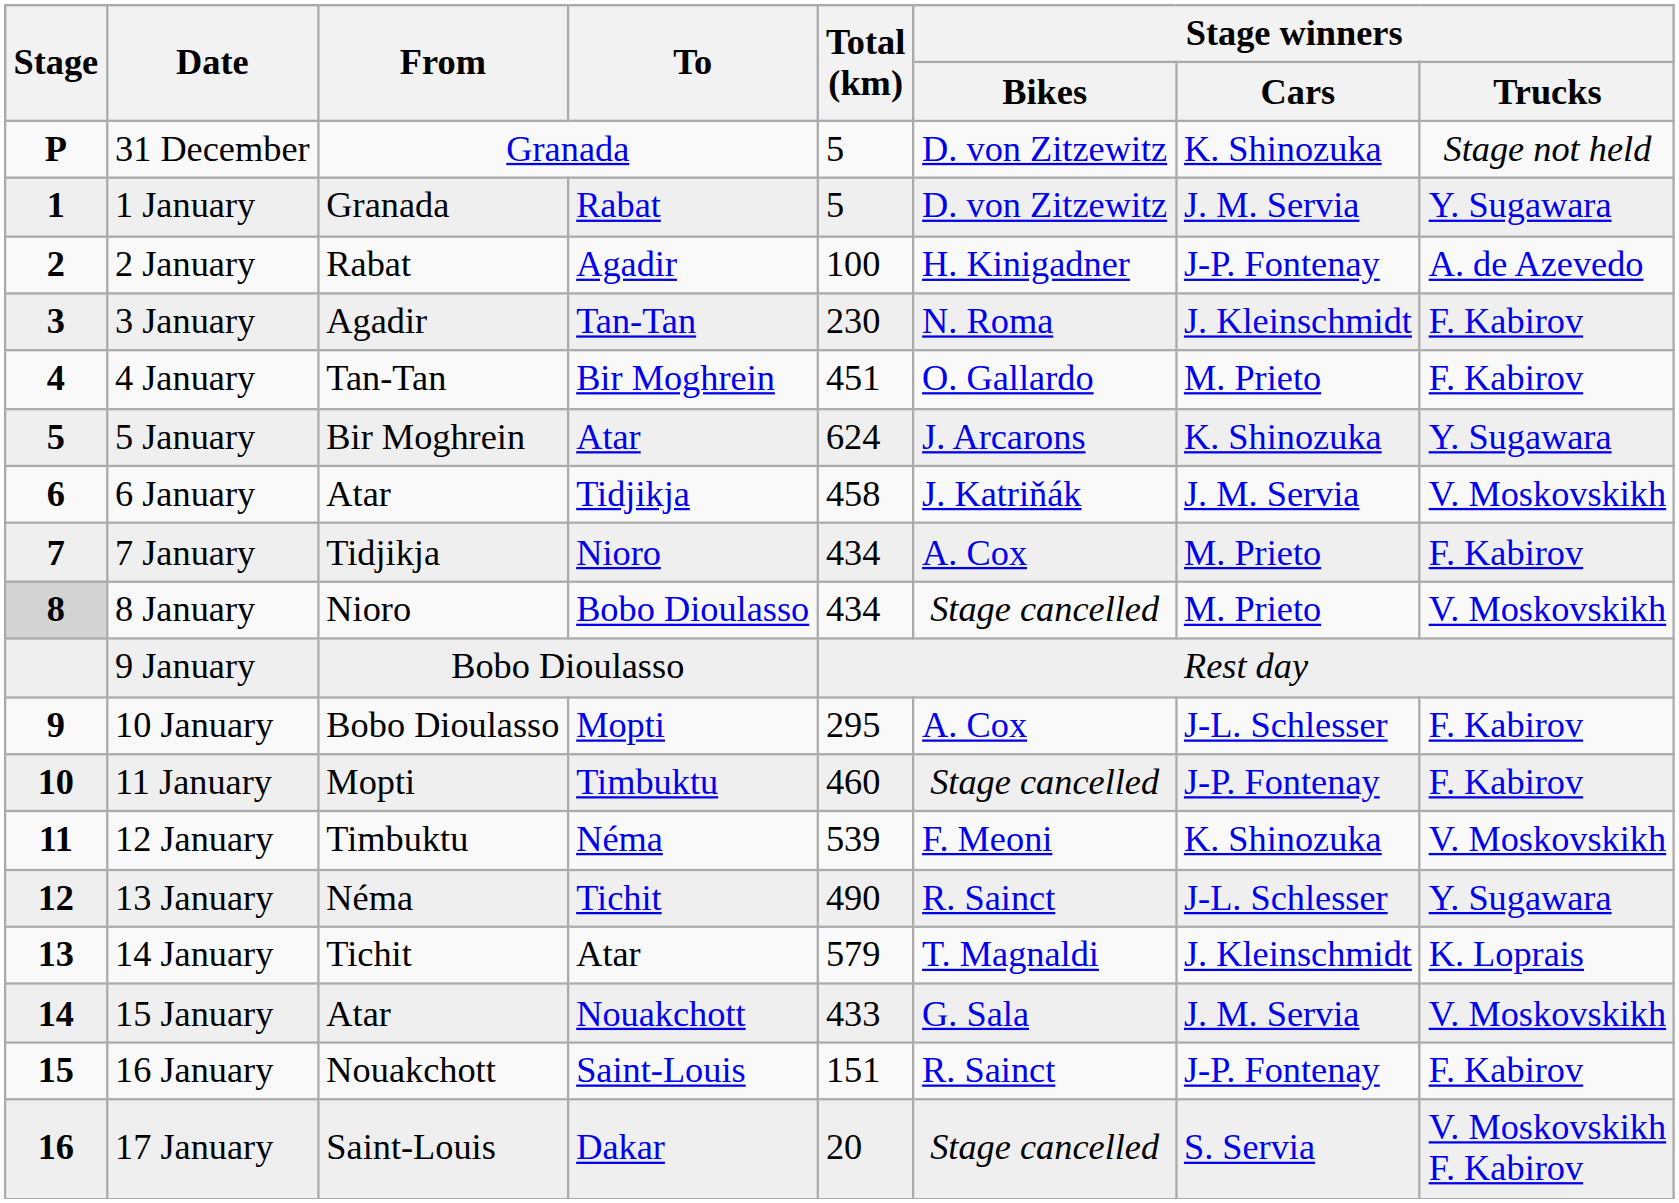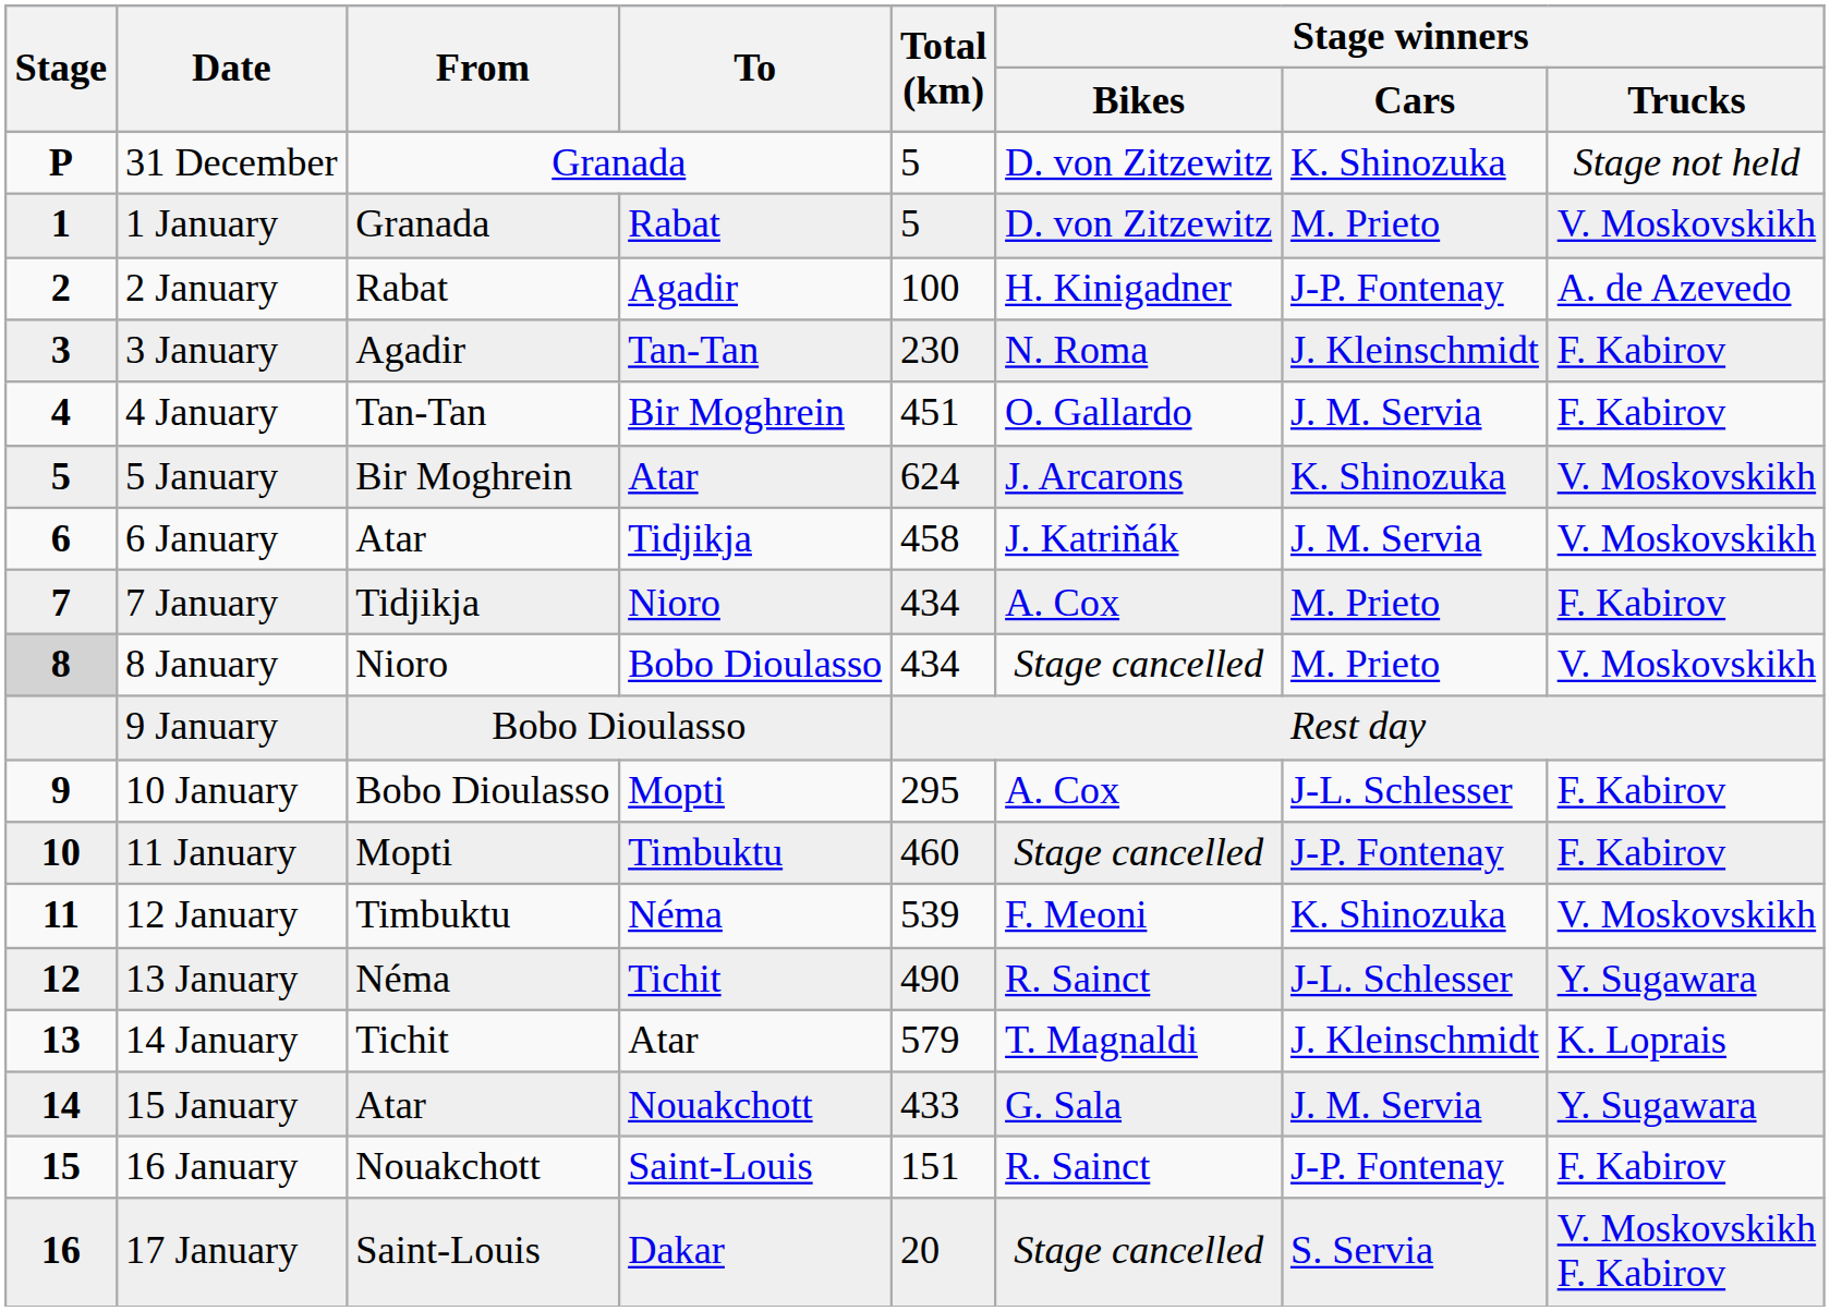 <table class="wikitable sortable">
 <tr style="background:lightsteelblue;">
 <th rowspan=2 align=center>Stage</th>
 <th rowspan=2 align=center>Date</th>
 <th rowspan=2 align=center>From</th>
 <th rowspan=2 align=center>To</th>
 <th rowspan=2 align=center>Total<br>(km)</th>
 <th colspan=3 align=center>Stage winners</th>
 </tr>
 <tr>
 <th align=center>Bikes</th>
 <th align=center>Cars</th>
 <th align=center>Trucks</th>
 </tr>
 <tr>
 <td align=center><strong>P</strong></td>
 <td>31 December</td>
 <td colspan=2 align=center> <a href='#'>Granada</a></td>
 <td>5</td>
 <td> <a href='#'>D. von Zitzewitz</a></td>
 <td> <a href='#'>K. Shinozuka</a></td>
 <td align=center><em>Stage not held</em></td>
 </tr>
 <tr style="background:#efefef;">
 <td align=center><strong>1</strong></td>
 <td>1 January</td>
 <td> Granada</td>
 <td> <a href='#'>Rabat</a></td>
 <td>5</td>
 <td> <a href='#'>D. von Zitzewitz</a></td>
-<td> <a href='#'>J. M. Servia</a></td>
-<td> <a href='#'>Y. Sugawara</a></td>
+<td> <a href='#'>M. Prieto</a></td>
+<td> <a href='#'>V. Moskovskikh</a></td>
 </tr>
 <tr>
 <td align=center><strong>2</strong></td>
 <td>2 January</td>
 <td> Rabat</td>
 <td> <a href='#'>Agadir</a></td>
 <td>100</td>
 <td> <a href='#'>H. Kinigadner</a></td>
 <td> <a href='#'>J-P. Fontenay</a></td>
 <td> <a href='#'>A. de Azevedo</a></td>
 </tr>
 <tr style="background:#efefef;">
 <td align=center><strong>3</strong></td>
 <td>3 January</td>
 <td> Agadir</td>
 <td> <a href='#'>Tan-Tan</a></td>
 <td>230</td>
 <td> <a href='#'>N. Roma</a></td>
 <td> <a href='#'>J. Kleinschmidt</a></td>
 <td> <a href='#'>F. Kabirov</a></td>
 </tr>
 <tr>
 <td align=center><strong>4</strong></td>
 <td>4 January</td>
 <td> Tan-Tan</td>
 <td> <a href='#'>Bir Moghrein</a></td>
 <td>451</td>
 <td> <a href='#'>O. Gallardo</a></td>
-<td> <a href='#'>M. Prieto</a></td>
+<td> <a href='#'>J. M. Servia</a></td>
 <td> <a href='#'>F. Kabirov</a></td>
 </tr>
 <tr style="background:#efefef;">
 <td align=center><strong>5</strong></td>
 <td>5 January</td>
 <td> Bir Moghrein</td>
 <td> <a href='#'>Atar</a></td>
 <td>624</td>
 <td> <a href='#'>J. Arcarons</a></td>
 <td> <a href='#'>K. Shinozuka</a></td>
-<td> <a href='#'>Y. Sugawara</a></td>
+<td> <a href='#'>V. Moskovskikh</a></td>
 </tr>
 <tr>
 <td align=center><strong>6</strong></td>
 <td>6 January</td>
 <td> Atar</td>
 <td> <a href='#'>Tidjikja</a></td>
 <td>458</td>
 <td> <a href='#'>J. Katriňák</a></td>
 <td> <a href='#'>J. M. Servia</a></td>
 <td> <a href='#'>V. Moskovskikh</a></td>
 </tr>
 <tr style="background:#efefef;">
 <td align=center><strong>7</strong></td>
 <td>7 January</td>
 <td> Tidjikja</td>
 <td> <a href='#'>Nioro</a></td>
 <td>434</td>
 <td> <a href='#'>A. Cox</a></td>
 <td> <a href='#'>M. Prieto</a></td>
 <td> <a href='#'>F. Kabirov</a></td>
 </tr>
 <tr>
 <td align=center style="background: lightgrey;"><strong>8</strong></td>
 <td>8 January</td>
 <td> Nioro</td>
 <td> <a href='#'>Bobo Dioulasso</a></td>
 <td>434</td>
 <td align=center><em>Stage cancelled</em></td>
 <td> <a href='#'>M. Prieto</a></td>
 <td> <a href='#'>V. Moskovskikh</a></td>
 </tr>
 <tr style="background:#efefef;">
 <td></td>
 <td>9 January</td>
 <td colspan=2 align=center> Bobo Dioulasso</td>
 <td colspan=4 align=center><em>Rest day</em></td>
 </tr>
 <tr>
 <td align=center><strong>9</strong></td>
 <td>10 January</td>
 <td> Bobo Dioulasso</td>
 <td> <a href='#'>Mopti</a></td>
 <td>295</td>
 <td> <a href='#'>A. Cox</a></td>
 <td> <a href='#'>J-L. Schlesser</a></td>
 <td> <a href='#'>F. Kabirov</a></td>
 </tr>
 <tr style="background:#efefef;">
 <td align=center><strong>10</strong></td>
 <td>11 January</td>
 <td> Mopti</td>
 <td> <a href='#'>Timbuktu</a></td>
 <td>460</td>
 <td align=center><em>Stage cancelled</em></td>
 <td> <a href='#'>J-P. Fontenay</a></td>
 <td> <a href='#'>F. Kabirov</a></td>
 </tr>
 <tr>
 <td align=center><strong>11</strong></td>
 <td>12 January</td>
 <td> Timbuktu</td>
 <td> <a href='#'>Néma</a></td>
 <td>539</td>
 <td> <a href='#'>F. Meoni</a></td>
 <td> <a href='#'>K. Shinozuka</a></td>
 <td> <a href='#'>V. Moskovskikh</a></td>
 </tr>
 <tr style="background:#efefef;">
 <td align=center><strong>12</strong></td>
 <td>13 January</td>
 <td> Néma</td>
 <td> <a href='#'>Tichit</a></td>
 <td>490</td>
 <td> <a href='#'>R. Sainct</a></td>
 <td> <a href='#'>J-L. Schlesser</a></td>
 <td> <a href='#'>Y. Sugawara</a></td>
 </tr>
 <tr>
 <td align=center><strong>13</strong></td>
 <td>14 January</td>
 <td> Tichit</td>
 <td> Atar</td>
 <td>579</td>
 <td> <a href='#'>T. Magnaldi</a></td>
 <td> <a href='#'>J. Kleinschmidt</a></td>
 <td> <a href='#'>K. Loprais</a></td>
 </tr>
 <tr style="background:#efefef;">
 <td align=center><strong>14</strong></td>
 <td>15 January</td>
 <td> Atar</td>
 <td> <a href='#'>Nouakchott</a></td>
 <td>433</td>
 <td> <a href='#'>G. Sala</a></td>
 <td> <a href='#'>J. M. Servia</a></td>
-<td> <a href='#'>V. Moskovskikh</a></td>
+<td> <a href='#'>Y. Sugawara</a></td>
 </tr>
 <tr>
 <td align=center><strong>15</strong></td>
 <td>16 January</td>
 <td> Nouakchott</td>
 <td> <a href='#'>Saint-Louis</a></td>
 <td>151</td>
 <td> <a href='#'>R. Sainct</a></td>
 <td> <a href='#'>J-P. Fontenay</a></td>
 <td> <a href='#'>F. Kabirov</a></td>
 </tr>
 <tr style="background:#efefef;">
 <td align=center><strong>16</strong></td>
 <td>17 January</td>
 <td> Saint-Louis</td>
 <td> <a href='#'>Dakar</a></td>
 <td>20</td>
 <td align=center><em>Stage cancelled</em></td>
 <td> <a href='#'>S. Servia</a></td>
 <td> <a href='#'>V. Moskovskikh</a><br> <a href='#'>F. Kabirov</a></td>
 </tr>
 </table>
